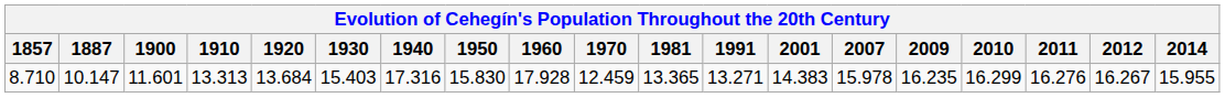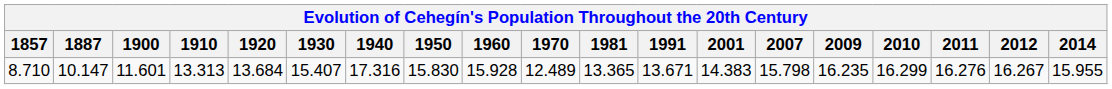 <table class="wikitable">
 <tr>
 <th colspan="19" bgcolor="black" style="color:Blue;">Evolution of Cehegín's Population Throughout the 20th Century</th>
 </tr>
 <tr>
 <th>1857</th>
 <th>1887</th>
 <th>1900</th>
 <th>1910</th>
 <th>1920</th>
 <th>1930</th>
 <th>1940</th>
 <th>1950</th>
 <th>1960</th>
 <th>1970</th>
 <th>1981</th>
 <th>1991</th>
 <th>2001</th>
 <th>2007</th>
 <th>2009</th>
 <th>2010</th>
 <th>2011</th>
 <th>2012</th>
 <th>2014</th>
 </tr>
 <tr>
 <td align="center">8.710</td>
 <td align="center">10.147</td>
 <td align="center">11.601</td>
 <td align="center">13.313</td>
 <td align="center">13.684</td>
-<td align="center">15.403</td>
+<td align="center">15.407</td>
 <td align="center">17.316</td>
 <td align="center">15.830</td>
-<td align="center">17.928</td>
-<td align="center">12.459</td>
+<td align="center">15.928</td>
+<td align="center">12.489</td>
 <td align="center">13.365</td>
-<td align="center">13.271</td>
+<td align="center">13.671</td>
 <td align="center">14.383</td>
-<td align="center">15.978</td>
+<td align="center">15.798</td>
 <td align="center">16.235</td>
 <td align="center">16.299</td>
 <td align="center">16.276</td>
 <td align="center">16.267</td>
 <td align="center">15.955</td>
 </tr>
 </table>
